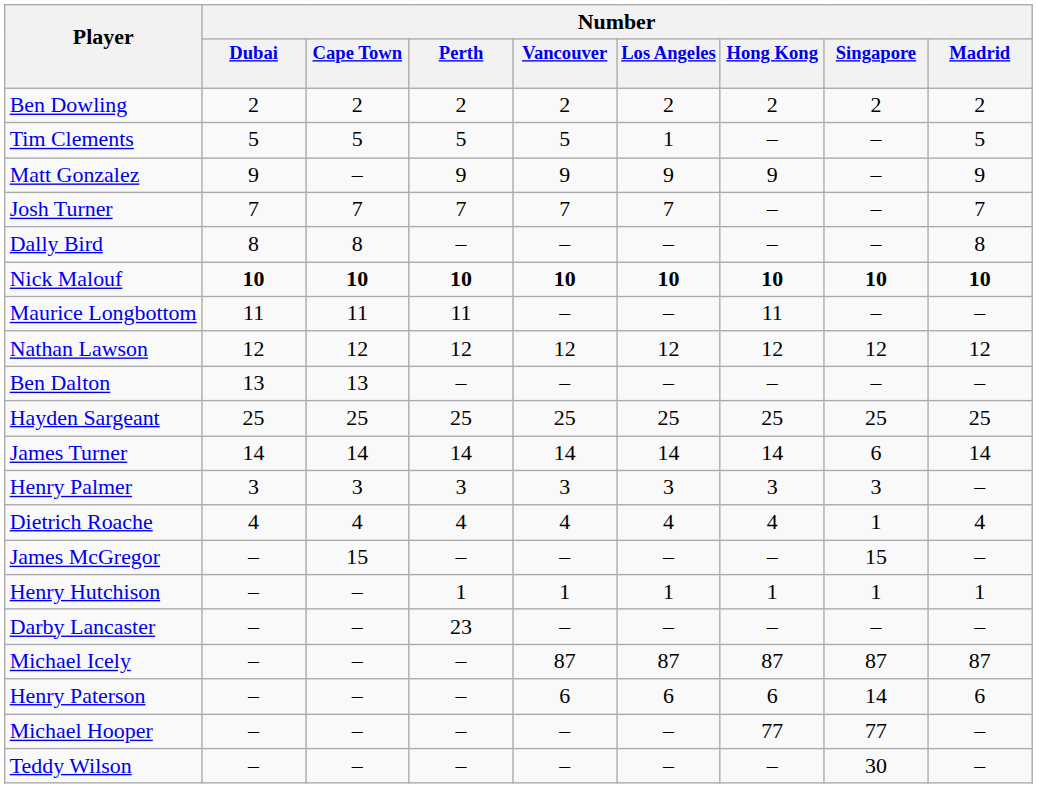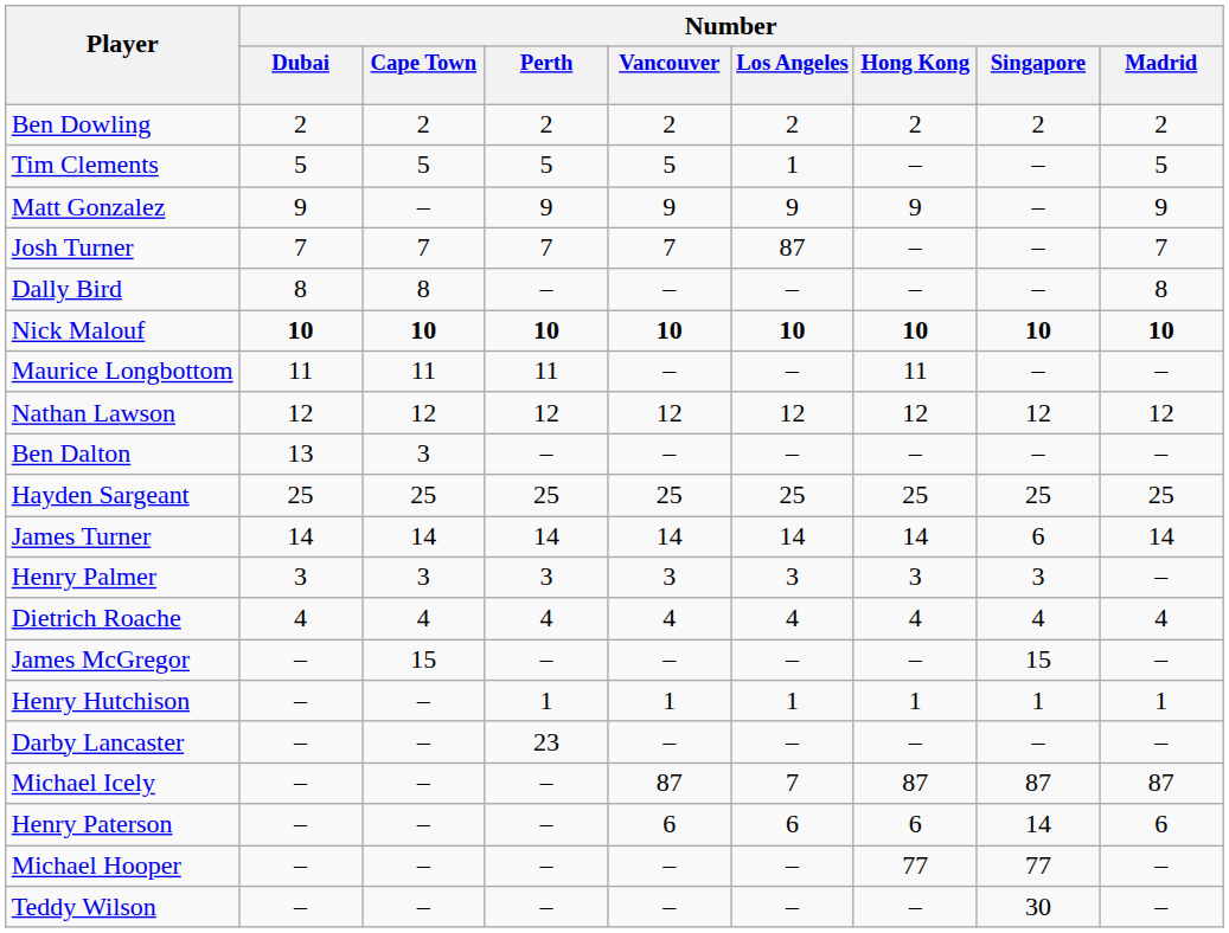 <table class="wikitable sortable" style="text-align:center;">
 <tr>
 <th rowspan="2" style="border-bottom:0px;">Player</th>
 <th colspan="8">Number</th>
 </tr>
 <tr>
 <th valign="top" style="width:5.2em; border-bottom:0px; padding:2px; font-size:85%;"><a href='#'>Dubai</a></th>
 <th valign="top" style="width:5.2em; border-bottom:0px; padding:2px; font-size:85%;"><a href='#'>Cape Town</a></th>
 <th valign="top" style="width:5.2em; border-bottom:0px; padding:2px; font-size:85%;"><a href='#'>Perth</a></th>
 <th valign="top" style="width:5.2em; border-bottom:0px; padding:2px; font-size:85%;"><a href='#'>Vancouver</a></th>
 <th valign="top" style="width:5.2em; border-bottom:0px; padding:2px; font-size:85%;"><a href='#'>Los Angeles</a></th>
 <th valign="top" style="width:5.2em; border-bottom:0px; padding:2px; font-size:85%;"><a href='#'>Hong Kong</a></th>
 <th valign="top" style="width:5.2em; border-bottom:0px; padding:2px; font-size:85%;"><a href='#'>Singapore</a></th>
 <th valign="top" style="width:5.2em; border-bottom:0px; padding:2px; font-size:85%;"><a href='#'>Madrid</a></th>
 </tr>
 <tr style="line-height:8px;">
 <th style="border-top:0px;"> </th>
 <th style="border-top:0px;"></th>
 <th data-sort-type="number" style="border-top:0px;"></th>
 <th data-sort-type="number" style="border-top:0px;"></th>
 <th data-sort-type="number" style="border-top:0px;"></th>
 <th data-sort-type="number" style="border-top:0px;"></th>
 <th data-sort-type="number" style="border-top:0px;"></th>
 <th data-sort-type="number" style="border-top:0px;"></th>
 <th data-sort-type="number" style="border-top:0px;"></th>
 </tr>
 <tr>
 <td align="left"><a href='#'>Ben Dowling</a></td>
 <td>2</td>
 <td>2</td>
 <td>2</td>
 <td>2</td>
 <td>2</td>
 <td>2</td>
 <td>2</td>
 <td>2</td>
 </tr>
 <tr>
 <td align="left"><a href='#'>Tim Clements</a></td>
 <td>5</td>
 <td>5</td>
 <td>5</td>
 <td>5</td>
 <td>1</td>
 <td>–</td>
 <td>–</td>
 <td>5</td>
 </tr>
 <tr>
 <td align="left"><a href='#'>Matt Gonzalez</a></td>
 <td>9</td>
 <td>–</td>
 <td>9</td>
 <td>9</td>
 <td>9</td>
 <td>9</td>
 <td>–</td>
 <td>9</td>
 </tr>
 <tr>
 <td align="left"><a href='#'>Josh Turner</a></td>
 <td>7</td>
 <td>7</td>
 <td>7</td>
 <td>7</td>
-<td>7</td>
+<td>87</td>
 <td>–</td>
 <td>–</td>
 <td>7</td>
 </tr>
 <tr>
 <td align="left"><a href='#'>Dally Bird</a></td>
 <td>8</td>
 <td>8</td>
 <td>–</td>
 <td>–</td>
 <td>–</td>
 <td>–</td>
 <td>–</td>
 <td>8</td>
 </tr>
 <tr>
 <td align="left"><a href='#'>Nick Malouf</a></td>
 <td><strong>10</strong></td>
 <td><strong>10</strong></td>
 <td><strong>10</strong></td>
 <td><strong>10</strong></td>
 <td><strong>10</strong></td>
 <td><strong>10</strong></td>
 <td><strong>10</strong></td>
 <td><strong>10</strong></td>
 </tr>
 <tr>
 <td align="left"><a href='#'>Maurice Longbottom</a></td>
 <td>11</td>
 <td>11</td>
 <td>11</td>
 <td>–</td>
 <td>–</td>
 <td>11</td>
 <td>–</td>
 <td>–</td>
 </tr>
 <tr>
 <td align="left"><a href='#'>Nathan Lawson</a></td>
 <td>12</td>
 <td>12</td>
 <td>12</td>
 <td>12</td>
 <td>12</td>
 <td>12</td>
 <td>12</td>
 <td>12</td>
 </tr>
 <tr>
 <td align="left"><a href='#'>Ben Dalton</a></td>
 <td>13</td>
-<td>13</td>
+<td>3</td>
 <td>–</td>
 <td>–</td>
 <td>–</td>
 <td>–</td>
 <td>–</td>
 <td>–</td>
 </tr>
 <tr>
 <td align="left"><a href='#'>Hayden Sargeant</a></td>
 <td>25</td>
 <td>25</td>
 <td>25</td>
 <td>25</td>
 <td>25</td>
 <td>25</td>
 <td>25</td>
 <td>25</td>
 </tr>
 <tr>
 <td align="left"><a href='#'>James Turner</a></td>
 <td>14</td>
 <td>14</td>
 <td>14</td>
 <td>14</td>
 <td>14</td>
 <td>14</td>
 <td>6</td>
 <td>14</td>
 </tr>
 <tr>
 <td align="left"><a href='#'>Henry Palmer</a></td>
 <td>3</td>
 <td>3</td>
 <td>3</td>
 <td>3</td>
 <td>3</td>
 <td>3</td>
 <td>3</td>
 <td>–</td>
 </tr>
 <tr>
 <td align="left"><a href='#'>Dietrich Roache</a></td>
 <td>4</td>
 <td>4</td>
 <td>4</td>
 <td>4</td>
 <td>4</td>
 <td>4</td>
-<td>1</td>
+<td>4</td>
 <td>4</td>
 </tr>
 <tr>
 <td align="left"><a href='#'>James McGregor</a></td>
 <td>–</td>
 <td>15</td>
 <td>–</td>
 <td>–</td>
 <td>–</td>
 <td>–</td>
 <td>15</td>
 <td>–</td>
 </tr>
 <tr>
 <td align="left"><a href='#'>Henry Hutchison</a></td>
 <td>–</td>
 <td>–</td>
 <td>1</td>
 <td>1</td>
 <td>1</td>
 <td>1</td>
 <td>1</td>
 <td>1</td>
 </tr>
 <tr>
 <td align="left"><a href='#'>Darby Lancaster</a></td>
 <td>–</td>
 <td>–</td>
 <td>23</td>
 <td>–</td>
 <td>–</td>
 <td>–</td>
 <td>–</td>
 <td>–</td>
 </tr>
 <tr>
 <td align="left"><a href='#'>Michael Icely</a></td>
 <td>–</td>
 <td>–</td>
 <td>–</td>
 <td>87</td>
-<td>87</td>
+<td>7</td>
 <td>87</td>
 <td>87</td>
 <td>87</td>
 </tr>
 <tr>
 <td align="left"><a href='#'>Henry Paterson</a></td>
 <td>–</td>
 <td>–</td>
 <td>–</td>
 <td>6</td>
 <td>6</td>
 <td>6</td>
 <td>14</td>
 <td>6</td>
 </tr>
 <tr>
 <td align="left"><a href='#'>Michael Hooper</a></td>
 <td>–</td>
 <td>–</td>
 <td>–</td>
 <td>–</td>
 <td>–</td>
 <td>77</td>
 <td>77</td>
 <td>–</td>
 </tr>
 <tr>
 <td align="left"><a href='#'>Teddy Wilson</a></td>
 <td>–</td>
 <td>–</td>
 <td>–</td>
 <td>–</td>
 <td>–</td>
 <td>–</td>
 <td>30</td>
 <td>–</td>
 </tr>
 </table>
